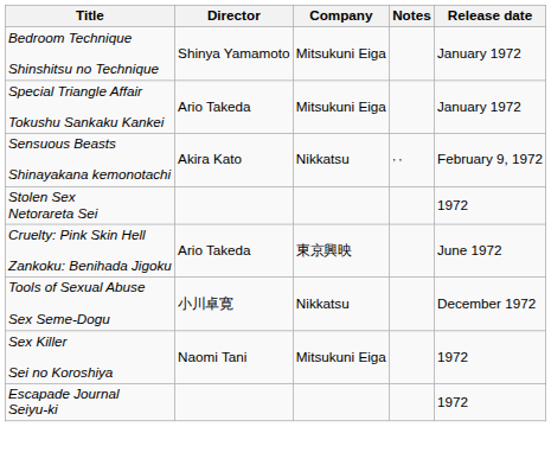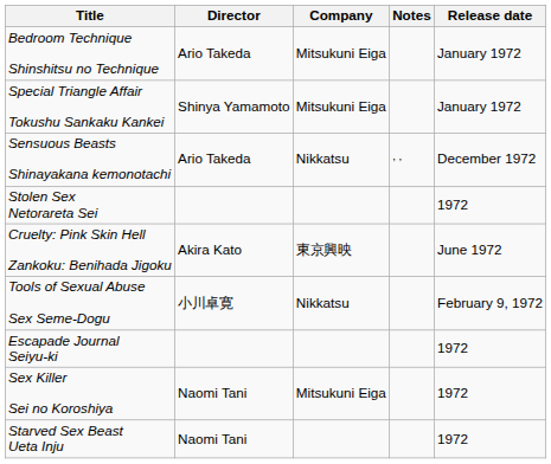 <table class="wikitable">
 <tr>
 <th>Title</th>
 <th>Director</th>
 <th>Company</th>
 <th>Notes</th>
 <th>Release date</th>
 </tr>
 <tr>
 <td><em>Bedroom Technique</em><br><br><em>Shinshitsu no Technique</em></td>
+<td>Ario Takeda</td>
+<td>Mitsukuni Eiga</td>
+<td><sup></sup></td>
+<td>January 1972</td>
+</tr>
+<tr>
+<td><em>Special Triangle Affair</em><br><br><em>Tokushu Sankaku Kankei</em></td>
 <td>Shinya Yamamoto</td>
 <td>Mitsukuni Eiga</td>
 <td><sup></sup></td>
 <td>January 1972</td>
 </tr>
 <tr>
-<td><em>Special Triangle Affair</em><br><br><em>Tokushu Sankaku Kankei</em></td>
+<td><em>Sensuous Beasts</em><br><br><em>Shinayakana kemonotachi</em></td>
 <td>Ario Takeda</td>
-<td>Mitsukuni Eiga</td>
-<td><sup></sup></td>
-<td>January 1972</td>
-</tr>
-<tr>
-<td><em>Sensuous Beasts</em><br><br><em>Shinayakana kemonotachi</em></td>
-<td>Akira Kato</td>
 <td>Nikkatsu</td>
 <td><sup>, , </sup></td>
-<td>February 9, 1972</td>
+<td>December 1972</td>
 </tr>
 <tr>
 <td><em>Stolen Sex</em><br><em>Netorareta Sei</em></td>
 <td></td>
 <td></td>
 <td></td>
 <td>1972</td>
 </tr>
 <tr>
 <td><em>Cruelty: Pink Skin Hell</em><br><br><em>Zankoku: Benihada Jigoku</em></td>
-<td>Ario Takeda</td>
+<td>Akira Kato</td>
 <td>東京興映</td>
 <td><sup></sup></td>
 <td>June 1972</td>
 </tr>
 <tr>
 <td><em>Tools of Sexual Abuse</em><br><br><em>Sex Seme-Dogu</em></td>
 <td>小川卓寛</td>
 <td>Nikkatsu</td>
 <td><sup></sup></td>
-<td>December 1972</td>
+<td>February 9, 1972</td>
+</tr>
+<tr>
+<td><em>Escapade Journal</em><br><em>Seiyu-ki</em></td>
+<td></td>
+<td></td>
+<td></td>
+<td>1972</td>
 </tr>
 <tr>
 <td><em>Sex Killer</em><br><br><em>Sei no Koroshiya</em></td>
 <td>Naomi Tani</td>
 <td>Mitsukuni Eiga</td>
 <td><sup></sup></td>
 <td>1972</td>
 </tr>
 <tr>
-<td><em>Escapade Journal</em><br><em>Seiyu-ki</em></td>
-<td></td>
+<td><em>Starved Sex Beast</em><br><em>Ueta Inju</em></td>
+<td>Naomi Tani</td>
 <td></td>
 <td></td>
 <td>1972</td>
 </tr>
 </table>
